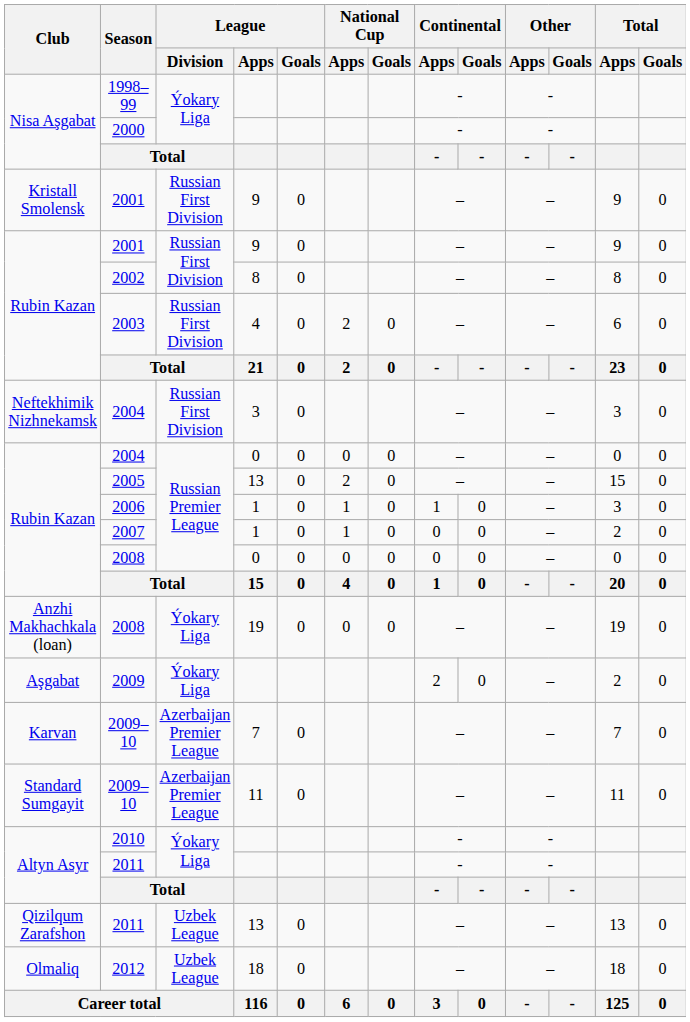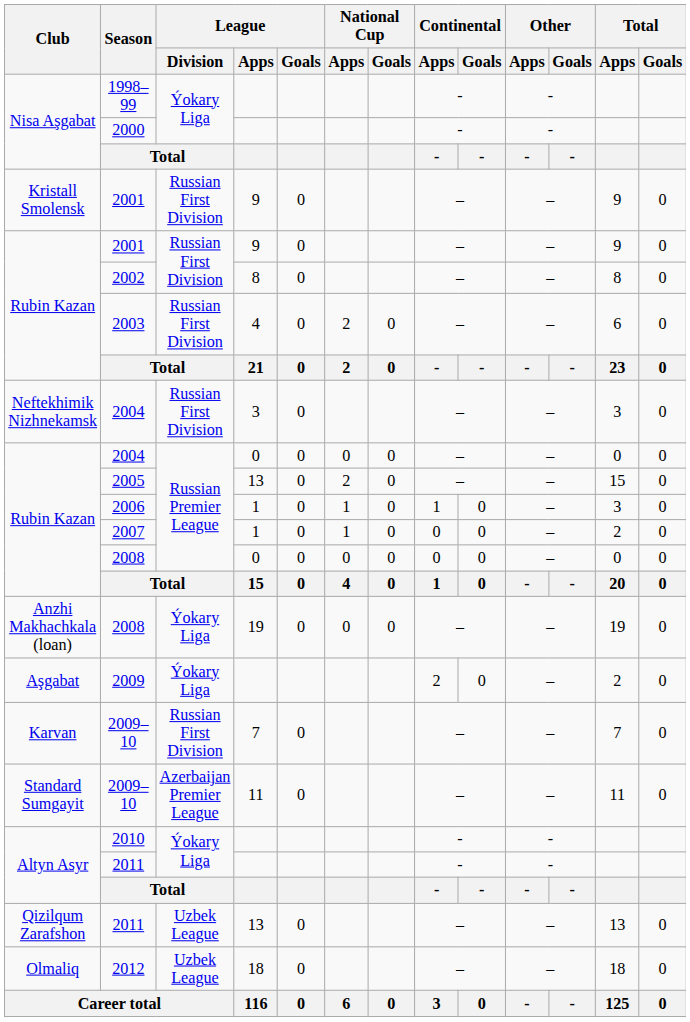 <table class="wikitable" style="text-align: center">
 <tr>
 <th rowspan="2">Club</th>
 <th rowspan="2">Season</th>
 <th colspan="3">League</th>
 <th colspan="2">National Cup</th>
 <th colspan="2">Continental</th>
 <th colspan="2">Other</th>
 <th colspan="2">Total</th>
 </tr>
 <tr>
 <th>Division</th>
 <th>Apps</th>
 <th>Goals</th>
 <th>Apps</th>
 <th>Goals</th>
 <th>Apps</th>
 <th>Goals</th>
 <th>Apps</th>
 <th>Goals</th>
 <th>Apps</th>
 <th>Goals</th>
 </tr>
 <tr>
 <td rowspan="3"><a href='#'>Nisa Aşgabat</a></td>
 <td><a href='#'>1998–99</a></td>
 <td rowspan="2"><a href='#'>Ýokary Liga</a></td>
 <td></td>
 <td></td>
 <td></td>
 <td></td>
 <td colspan="2">-</td>
 <td colspan="2">-</td>
 <td></td>
 <td></td>
 </tr>
 <tr>
 <td><a href='#'>2000</a></td>
 <td></td>
 <td></td>
 <td></td>
 <td></td>
 <td colspan="2">-</td>
 <td colspan="2">-</td>
 <td></td>
 <td></td>
 </tr>
 <tr>
 <th colspan="2">Total</th>
 <th></th>
 <th></th>
 <th></th>
 <th></th>
 <th>-</th>
 <th>-</th>
 <th>-</th>
 <th>-</th>
 <th></th>
 <th></th>
 </tr>
 <tr>
 <td><a href='#'>Kristall Smolensk</a></td>
 <td><a href='#'>2001</a></td>
 <td><a href='#'>Russian First Division</a></td>
 <td>9</td>
 <td>0</td>
 <td></td>
 <td></td>
 <td colspan="2">–</td>
 <td colspan="2">–</td>
 <td>9</td>
 <td>0</td>
 </tr>
 <tr>
 <td rowspan="4"><a href='#'>Rubin Kazan</a></td>
 <td><a href='#'>2001</a></td>
 <td rowspan="2"><a href='#'>Russian First Division</a></td>
 <td>9</td>
 <td>0</td>
 <td></td>
 <td></td>
 <td colspan="2">–</td>
 <td colspan="2">–</td>
 <td>9</td>
 <td>0</td>
 </tr>
 <tr>
 <td><a href='#'>2002</a></td>
 <td>8</td>
 <td>0</td>
 <td></td>
 <td></td>
 <td colspan="2">–</td>
 <td colspan="2">–</td>
 <td>8</td>
 <td>0</td>
 </tr>
 <tr>
 <td><a href='#'>2003</a></td>
 <td><a href='#'>Russian First Division</a></td>
 <td>4</td>
 <td>0</td>
 <td>2</td>
 <td>0</td>
 <td colspan="2">–</td>
 <td colspan="2">–</td>
 <td>6</td>
 <td>0</td>
 </tr>
 <tr>
 <th colspan="2">Total</th>
 <th>21</th>
 <th>0</th>
 <th>2</th>
 <th>0</th>
 <th>-</th>
 <th>-</th>
 <th>-</th>
 <th>-</th>
 <th>23</th>
 <th>0</th>
 </tr>
 <tr>
 <td><a href='#'>Neftekhimik Nizhnekamsk</a></td>
 <td><a href='#'>2004</a></td>
 <td><a href='#'>Russian First Division</a></td>
 <td>3</td>
 <td>0</td>
 <td></td>
 <td></td>
 <td colspan="2">–</td>
 <td colspan="2">–</td>
 <td>3</td>
 <td>0</td>
 </tr>
 <tr>
 <td rowspan="6"><a href='#'>Rubin Kazan</a></td>
 <td><a href='#'>2004</a></td>
 <td rowspan="5"><a href='#'>Russian Premier League</a></td>
 <td>0</td>
 <td>0</td>
 <td>0</td>
 <td>0</td>
 <td colspan="2">–</td>
 <td colspan="2">–</td>
 <td>0</td>
 <td>0</td>
 </tr>
 <tr>
 <td><a href='#'>2005</a></td>
 <td>13</td>
 <td>0</td>
 <td>2</td>
 <td>0</td>
 <td colspan="2">–</td>
 <td colspan="2">–</td>
 <td>15</td>
 <td>0</td>
 </tr>
 <tr>
 <td><a href='#'>2006</a></td>
 <td>1</td>
 <td>0</td>
 <td>1</td>
 <td>0</td>
 <td>1</td>
 <td>0</td>
 <td colspan="2">–</td>
 <td>3</td>
 <td>0</td>
 </tr>
 <tr>
 <td><a href='#'>2007</a></td>
 <td>1</td>
 <td>0</td>
 <td>1</td>
 <td>0</td>
 <td>0</td>
 <td>0</td>
 <td colspan="2">–</td>
 <td>2</td>
 <td>0</td>
 </tr>
 <tr>
 <td><a href='#'>2008</a></td>
 <td>0</td>
 <td>0</td>
 <td>0</td>
 <td>0</td>
 <td>0</td>
 <td>0</td>
 <td colspan="2">–</td>
 <td>0</td>
 <td>0</td>
 </tr>
 <tr>
 <th colspan="2">Total</th>
 <th>15</th>
 <th>0</th>
 <th>4</th>
 <th>0</th>
 <th>1</th>
 <th>0</th>
 <th>-</th>
 <th>-</th>
 <th>20</th>
 <th>0</th>
 </tr>
 <tr>
 <td><a href='#'>Anzhi Makhachkala</a> (loan)</td>
 <td><a href='#'>2008</a></td>
 <td><a href='#'>Ýokary Liga</a></td>
 <td>19</td>
 <td>0</td>
 <td>0</td>
 <td>0</td>
 <td colspan="2">–</td>
 <td colspan="2">–</td>
 <td>19</td>
 <td>0</td>
 </tr>
 <tr>
 <td><a href='#'>Aşgabat</a></td>
 <td><a href='#'>2009</a></td>
 <td><a href='#'>Ýokary Liga</a></td>
 <td></td>
 <td></td>
 <td></td>
 <td></td>
 <td>2</td>
 <td>0</td>
 <td colspan="2">–</td>
 <td>2</td>
 <td>0</td>
 </tr>
 <tr>
 <td><a href='#'>Karvan</a></td>
 <td><a href='#'>2009–10</a></td>
-<td><a href='#'>Azerbaijan Premier League</a></td>
+<td><a href='#'>Russian First Division</a></td>
 <td>7</td>
 <td>0</td>
 <td></td>
 <td></td>
 <td colspan="2">–</td>
 <td colspan="2">–</td>
 <td>7</td>
 <td>0</td>
 </tr>
 <tr>
 <td><a href='#'>Standard Sumgayit</a></td>
 <td><a href='#'>2009–10</a></td>
 <td><a href='#'>Azerbaijan Premier League</a></td>
 <td>11</td>
 <td>0</td>
 <td></td>
 <td></td>
 <td colspan="2">–</td>
 <td colspan="2">–</td>
 <td>11</td>
 <td>0</td>
 </tr>
 <tr>
 <td rowspan="3"><a href='#'>Altyn Asyr</a></td>
 <td><a href='#'>2010</a></td>
 <td rowspan="2"><a href='#'>Ýokary Liga</a></td>
 <td></td>
 <td></td>
 <td></td>
 <td></td>
 <td colspan="2">-</td>
 <td colspan="2">-</td>
 <td></td>
 <td></td>
 </tr>
 <tr>
 <td><a href='#'>2011</a></td>
 <td></td>
 <td></td>
 <td></td>
 <td></td>
 <td colspan="2">-</td>
 <td colspan="2">-</td>
 <td></td>
 <td></td>
 </tr>
 <tr>
 <th colspan="2">Total</th>
 <th></th>
 <th></th>
 <th></th>
 <th></th>
 <th>-</th>
 <th>-</th>
 <th>-</th>
 <th>-</th>
 <th></th>
 <th></th>
 </tr>
 <tr>
 <td><a href='#'>Qizilqum Zarafshon</a></td>
 <td><a href='#'>2011</a></td>
 <td><a href='#'>Uzbek League</a></td>
 <td>13</td>
 <td>0</td>
 <td></td>
 <td></td>
 <td colspan="2">–</td>
 <td colspan="2">–</td>
 <td>13</td>
 <td>0</td>
 </tr>
 <tr>
 <td><a href='#'>Olmaliq</a></td>
 <td><a href='#'>2012</a></td>
 <td><a href='#'>Uzbek League</a></td>
 <td>18</td>
 <td>0</td>
 <td></td>
 <td></td>
 <td colspan="2">–</td>
 <td colspan="2">–</td>
 <td>18</td>
 <td>0</td>
 </tr>
 <tr>
 <th colspan="3">Career total</th>
 <th>116</th>
 <th>0</th>
 <th>6</th>
 <th>0</th>
 <th>3</th>
 <th>0</th>
 <th>-</th>
 <th>-</th>
 <th>125</th>
 <th>0</th>
 </tr>
 </table>
